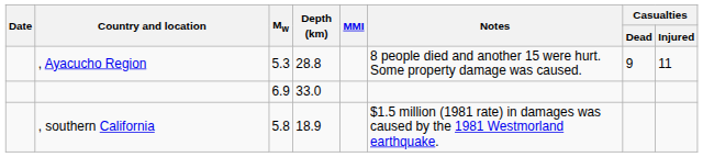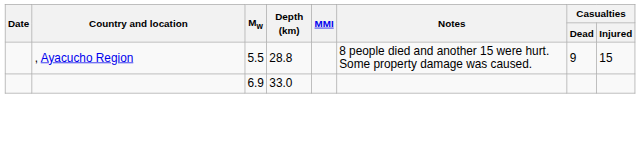 <table class="wikitable sortable sort-under" style="border:1px black;  margin-left:1em;">
 <tr>
 <th rowspan="2"><small>Date</small></th>
 <th rowspan="2" style="width: 280px"><small>Country and location</small></th>
 <th rowspan="2"><small>M<sub>w</sub></small></th>
 <th rowspan="2"><small>Depth (km)</small></th>
 <th rowspan="2"><small><a href='#'>MMI</a></small></th>
 <th rowspan="2" class="unsortable"><small>Notes</small></th>
 <th colspan="2"><small>Casualties</small></th>
 </tr>
 <tr>
 <th><small>Dead</small></th>
 <th><small>Injured</small></th>
 </tr>
 <tr>
 <td></td>
 <td>, <a href='#'>Ayacucho Region</a></td>
-<td>5.3</td>
+<td>5.5</td>
 <td>28.8</td>
 <td></td>
 <td>8 people died and another 15 were hurt. Some property damage was caused.</td>
 <td>9</td>
-<td>11</td>
+<td>15</td>
 </tr>
 <tr>
 <td></td>
 <td></td>
 <td>6.9</td>
 <td>33.0</td>
 <td></td>
 <td></td>
 <td></td>
 <td></td>
 </tr>
-<tr>
-<td></td>
-<td>, southern <a href='#'>California</a></td>
-<td>5.8</td>
-<td>18.9</td>
-<td></td>
-<td>$1.5 million (1981 rate) in damages was caused by the <a href='#'>1981 Westmorland earthquake</a>.</td>
-<td></td>
-<td></td>
-</tr>
 </table>
